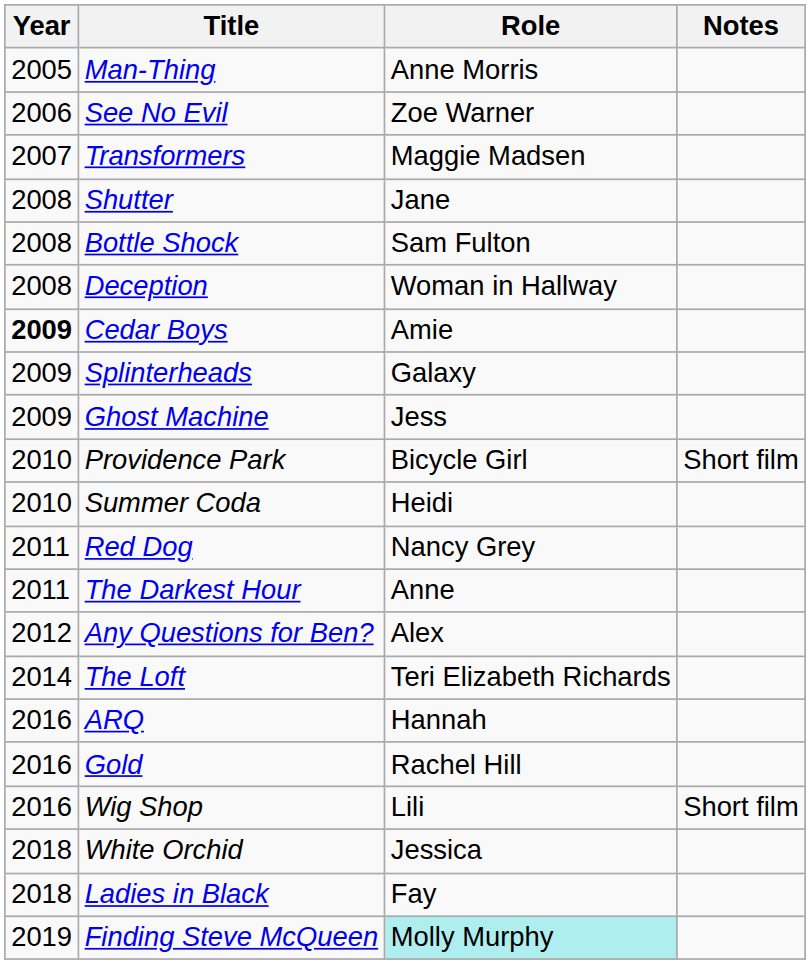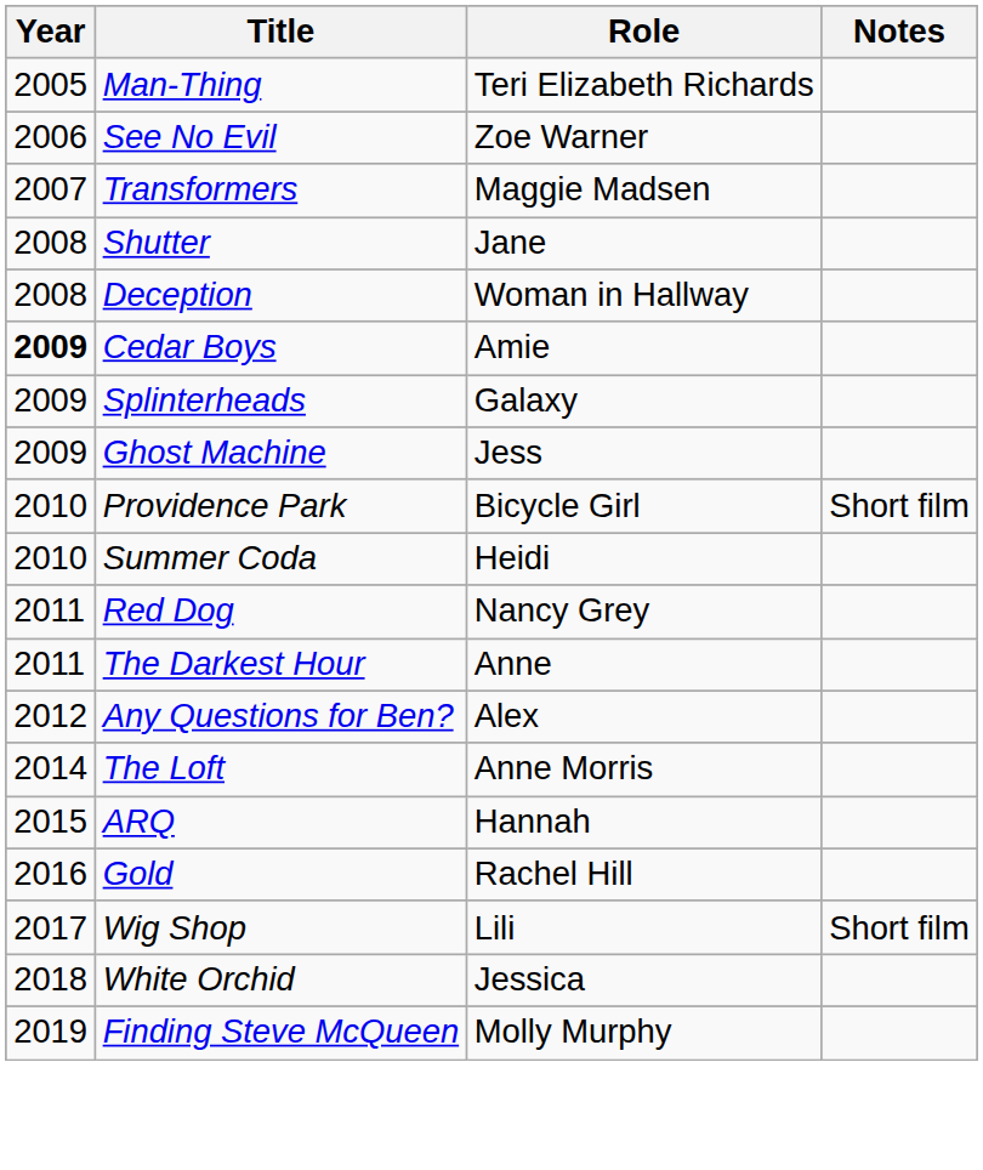 <table class="wikitable sortable">
 <tr>
 <th>Year</th>
 <th>Title</th>
 <th>Role</th>
 <th class="unsortable">Notes</th>
 </tr>
 <tr>
 <td>2005</td>
 <td><em><a href='#'>Man-Thing</a></em></td>
-<td>Anne Morris</td>
+<td>Teri Elizabeth Richards</td>
 <td></td>
 </tr>
 <tr>
 <td>2006</td>
 <td><em><a href='#'>See No Evil</a></em></td>
 <td>Zoe Warner</td>
 <td></td>
 </tr>
 <tr>
 <td>2007</td>
 <td><em><a href='#'>Transformers</a></em></td>
 <td>Maggie Madsen</td>
 <td></td>
 </tr>
 <tr>
 <td>2008</td>
 <td><em><a href='#'>Shutter</a></em></td>
 <td>Jane</td>
-<td></td>
-</tr>
-<tr>
-<td>2008</td>
-<td><em><a href='#'>Bottle Shock</a></em></td>
-<td>Sam Fulton</td>
 <td></td>
 </tr>
 <tr>
 <td>2008</td>
 <td><em><a href='#'>Deception</a></em></td>
 <td>Woman in Hallway</td>
 <td></td>
 </tr>
 <tr>
 <td><strong>2009</strong></td>
 <td><em><a href='#'>Cedar Boys</a></em></td>
 <td>Amie</td>
 <td></td>
 </tr>
 <tr>
 <td>2009</td>
 <td><em><a href='#'>Splinterheads</a></em></td>
 <td>Galaxy</td>
 <td></td>
 </tr>
 <tr>
 <td>2009</td>
 <td><em><a href='#'>Ghost Machine</a></em></td>
 <td>Jess</td>
 <td></td>
 </tr>
 <tr>
 <td>2010</td>
 <td><em>Providence Park</em></td>
 <td>Bicycle Girl</td>
 <td>Short film</td>
 </tr>
 <tr>
 <td>2010</td>
 <td><em>Summer Coda</em></td>
 <td>Heidi</td>
 <td></td>
 </tr>
 <tr>
 <td>2011</td>
 <td><em><a href='#'>Red Dog</a></em></td>
 <td>Nancy Grey</td>
 <td></td>
 </tr>
 <tr>
 <td>2011</td>
 <td><em><a href='#'>The Darkest Hour</a></em></td>
 <td>Anne</td>
 <td></td>
 </tr>
 <tr>
 <td>2012</td>
 <td><em><a href='#'>Any Questions for Ben?</a></em></td>
 <td>Alex</td>
 <td></td>
 </tr>
 <tr>
 <td>2014</td>
 <td><em><a href='#'>The Loft</a></em></td>
-<td>Teri Elizabeth Richards</td>
+<td>Anne Morris</td>
 <td></td>
 </tr>
 <tr>
-<td>2016</td>
+<td>2015</td>
 <td><em><a href='#'>ARQ</a></em></td>
 <td>Hannah</td>
 <td></td>
 </tr>
 <tr>
 <td>2016</td>
 <td><em><a href='#'>Gold</a></em></td>
 <td>Rachel Hill</td>
 <td></td>
 </tr>
 <tr>
-<td>2016</td>
+<td>2017</td>
 <td><em>Wig Shop</em></td>
 <td>Lili</td>
 <td>Short film</td>
 </tr>
 <tr>
 <td>2018</td>
 <td><em>White Orchid</em></td>
 <td>Jessica</td>
 <td></td>
 </tr>
 <tr>
-<td>2018</td>
-<td><em><a href='#'>Ladies in Black</a></em></td>
-<td>Fay</td>
-<td></td>
-</tr>
-<tr>
 <td>2019</td>
 <td><em><a href='#'>Finding Steve McQueen</a></em></td>
-<td style="background: paleturquoise;">Molly Murphy</td>
+<td>Molly Murphy</td>
 <td></td>
 </tr>
 </table>
